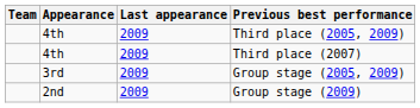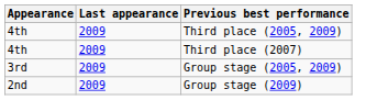 <table class="wikitable sortable">
 <tr>
-<th>Team</th>
 <th data-sort-type="number">Appearance</th>
 <th data-sort-type="number">Last appearance</th>
 <th>Previous best performance</th>
 </tr>
 <tr>
-<td></td>
 <td>4th</td>
 <td><a href='#'>2009</a></td>
 <td>Third place (<a href='#'>2005</a>, <a href='#'>2009</a>)</td>
 </tr>
 <tr>
-<td></td>
 <td>4th</td>
 <td><a href='#'>2009</a></td>
 <td>Third place (2007)</td>
 </tr>
 <tr>
-<td></td>
 <td>3rd</td>
 <td><a href='#'>2009</a></td>
 <td>Group stage (<a href='#'>2005</a>, <a href='#'>2009</a>)</td>
 </tr>
 <tr>
-<td></td>
 <td>2nd</td>
 <td><a href='#'>2009</a></td>
 <td>Group stage (<a href='#'>2009</a>)</td>
 </tr>
 </table>
